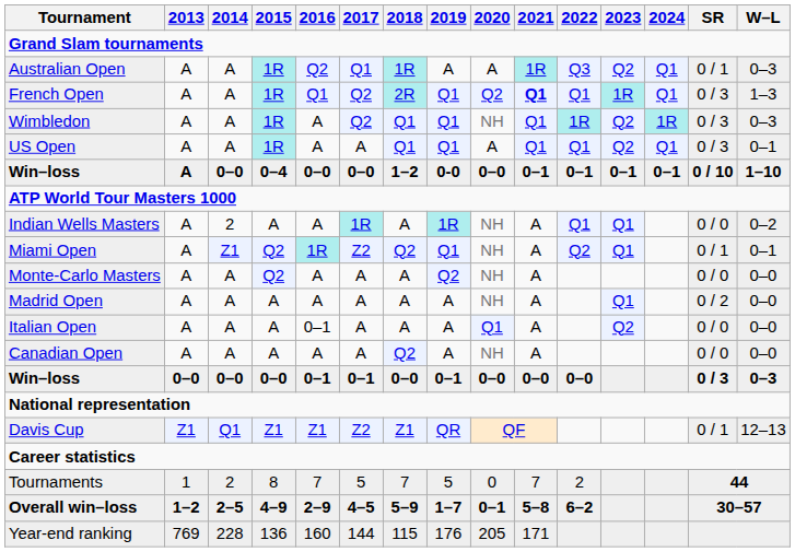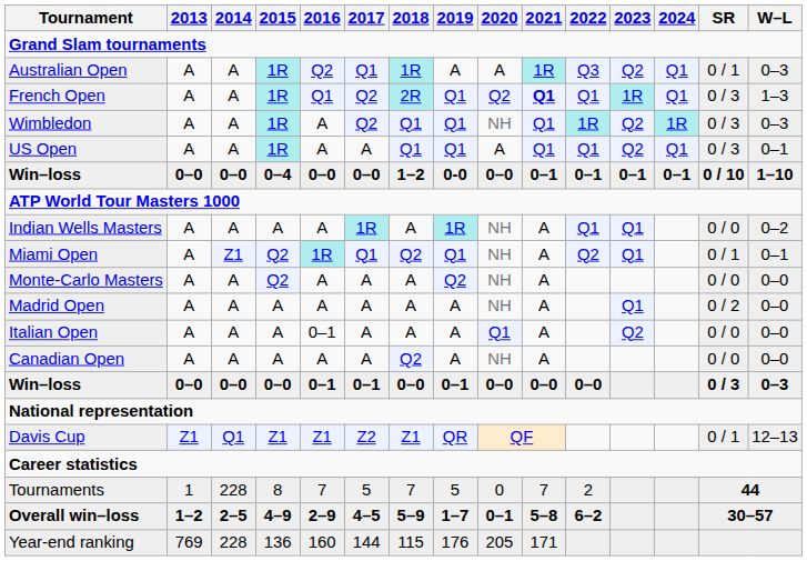 <table class=wikitable style=text-align:center>
 <tr>
 <th>Tournament</th>
 <th><a href='#'>2013</a></th>
 <th><a href='#'>2014</a></th>
 <th><a href='#'>2015</a></th>
 <th><a href='#'>2016</a></th>
 <th><a href='#'>2017</a></th>
 <th><a href='#'>2018</a></th>
 <th><a href='#'>2019</a></th>
 <th><a href='#'>2020</a></th>
 <th><a href='#'>2021</a></th>
 <th><a href='#'>2022</a></th>
 <th><a href='#'>2023</a></th>
 <th><a href='#'>2024</a></th>
 <th>SR</th>
 <th>W–L</th>
 </tr>
 <tr>
 <td colspan="15" align="left"><strong><a href='#'>Grand Slam tournaments</a></strong></td>
 </tr>
 <tr>
 <td align=left bgcolor=efefef><a href='#'>Australian Open</a></td>
 <td>A</td>
 <td>A</td>
 <td bgcolor=afeeee><a href='#'>1R</a></td>
 <td bgcolor=ecf2ff><a href='#'>Q2</a></td>
 <td bgcolor=ecf2ff><a href='#'>Q1</a></td>
 <td bgcolor=afeeee><a href='#'>1R</a></td>
 <td>A</td>
 <td>A</td>
 <td bgcolor=afeeee><a href='#'>1R</a></td>
 <td bgcolor=ecf2ff><a href='#'>Q3</a></td>
 <td bgcolor=ecf2ff><a href='#'>Q2</a></td>
 <td bgcolor=ecf2ff><a href='#'>Q1</a></td>
 <td bgcolor="efefef">0 / 1</td>
 <td bgcolor=efefef>0–3</td>
 </tr>
 <tr>
 <td align=left bgcolor=efefef><a href='#'>French Open</a></td>
 <td>A</td>
 <td>A</td>
 <td bgcolor=afeeee><a href='#'>1R</a></td>
 <td bgcolor=ecf2ff><a href='#'>Q1</a></td>
 <td bgcolor=ecf2ff><a href='#'>Q2</a></td>
 <td bgcolor=afeeee><a href='#'>2R</a></td>
 <td bgcolor=ecf2ff><a href='#'>Q1</a></td>
 <td bgcolor=ecf2ff><a href='#'>Q2</a></td>
 <td bgcolor=ecf2ff><strong><a href='#'>Q1</a></strong></td>
 <td bgcolor=ecf2ff><a href='#'>Q1</a></td>
 <td bgcolor=afeeee><a href='#'>1R</a></td>
 <td bgcolor=ecf2ff><a href='#'>Q1</a></td>
 <td bgcolor="efefef">0 / 3</td>
 <td bgcolor=efefef>1–3</td>
 </tr>
 <tr>
 <td align=left bgcolor=efefef><a href='#'>Wimbledon</a></td>
 <td>A</td>
 <td>A</td>
 <td bgcolor=afeeee><a href='#'>1R</a></td>
 <td>A</td>
 <td bgcolor=ecf2ff><a href='#'>Q2</a></td>
 <td bgcolor=ecf2ff><a href='#'>Q1</a></td>
 <td bgcolor=ecf2ff><a href='#'>Q1</a></td>
 <td style=color:#767676>NH</td>
 <td bgcolor=ecf2ff><a href='#'>Q1</a></td>
 <td bgcolor=afeeee><a href='#'>1R</a></td>
 <td bgcolor=ecf2ff><a href='#'>Q2</a></td>
 <td bgcolor=afeeee><a href='#'>1R</a></td>
 <td bgcolor="efefef">0 / 3</td>
 <td bgcolor=efefef>0–3</td>
 </tr>
 <tr>
 <td align=left bgcolor=efefef><a href='#'>US Open</a></td>
 <td>A</td>
 <td>A</td>
 <td bgcolor=afeeee><a href='#'>1R</a></td>
 <td>A</td>
 <td>A</td>
 <td bgcolor=ecf2ff><a href='#'>Q1</a></td>
 <td bgcolor=ecf2ff><a href='#'>Q1</a></td>
 <td>A</td>
 <td bgcolor=ecf2ff><a href='#'>Q1</a></td>
 <td bgcolor=ecf2ff><a href='#'>Q1</a></td>
 <td bgcolor=ecf2ff><a href='#'>Q2</a></td>
 <td bgcolor=ecf2ff><a href='#'>Q1</a></td>
 <td bgcolor="efefef">0 / 3</td>
 <td bgcolor=efefef>0–1</td>
 </tr>
 <tr style=font-weight:bold;background:#efefef>
 <td style=text-align:left>Win–loss</td>
-<td>A</td>
+<td>0–0</td>
 <td>0–0</td>
 <td>0–4</td>
 <td>0–0</td>
 <td>0–0</td>
 <td>1–2</td>
 <td>0-0</td>
 <td>0–0</td>
 <td>0–1</td>
 <td>0–1</td>
 <td>0–1</td>
 <td>0–1</td>
 <td>0 / 10</td>
 <td>1–10</td>
 </tr>
 <tr>
 <td colspan="15" align="left"><strong><a href='#'>ATP World Tour Masters 1000</a></strong></td>
 </tr>
 <tr>
 <td align=left bgcolor=efefef><a href='#'>Indian Wells Masters</a></td>
 <td>A</td>
-<td>2</td>
+<td>A</td>
 <td>A</td>
 <td>A</td>
 <td bgcolor=afeeee><a href='#'>1R</a></td>
 <td>A</td>
 <td bgcolor=afeeee><a href='#'>1R</a></td>
 <td style=color:#767676>NH</td>
 <td>A</td>
 <td bgcolor=ecf2ff><a href='#'>Q1</a></td>
 <td bgcolor=ecf2ff><a href='#'>Q1</a></td>
 <td></td>
 <td bgcolor="efefef">0 / 0</td>
 <td bgcolor=efefef>0–2</td>
 </tr>
 <tr>
 <td align=left bgcolor=efefef><a href='#'>Miami Open</a></td>
 <td>A</td>
 <td bgcolor=ecf2ff><a href='#'>Z1</a></td>
 <td bgcolor=ecf2ff><a href='#'>Q2</a></td>
 <td bgcolor=afeeee><a href='#'>1R</a></td>
-<td bgcolor=ecf2ff><a href='#'>Z2</a></td>
+<td bgcolor=ecf2ff><a href='#'>Q1</a></td>
 <td bgcolor=ecf2ff><a href='#'>Q2</a></td>
 <td bgcolor=ecf2ff><a href='#'>Q1</a></td>
 <td style=color:#767676>NH</td>
 <td>A</td>
 <td bgcolor=ecf2ff><a href='#'>Q2</a></td>
 <td bgcolor=ecf2ff><a href='#'>Q1</a></td>
 <td></td>
 <td bgcolor="efefef">0 / 1</td>
 <td bgcolor=efefef>0–1</td>
 </tr>
 <tr>
 <td align=left bgcolor=efefef><a href='#'>Monte-Carlo Masters</a></td>
 <td>A</td>
 <td>A</td>
 <td bgcolor=ecf2ff><a href='#'>Q2</a></td>
 <td>A</td>
 <td>A</td>
 <td>A</td>
 <td bgcolor=ecf2ff><a href='#'>Q2</a></td>
 <td style=color:#767676>NH</td>
 <td>A</td>
 <td></td>
 <td></td>
 <td></td>
 <td bgcolor="efefef">0 / 0</td>
 <td bgcolor=efefef>0–0</td>
 </tr>
 <tr>
 <td align=left bgcolor=efefef><a href='#'>Madrid Open</a></td>
 <td>A</td>
 <td>A</td>
 <td>A</td>
 <td>A</td>
 <td>A</td>
 <td>A</td>
 <td>A</td>
 <td style=color:#767676>NH</td>
 <td>A</td>
 <td></td>
 <td bgcolor=ecf2ff><a href='#'>Q1</a></td>
 <td></td>
 <td bgcolor="efefef">0 / 2</td>
 <td bgcolor=efefef>0–0</td>
 </tr>
 <tr>
 <td align=left bgcolor=efefef><a href='#'>Italian Open</a></td>
 <td>A</td>
 <td>A</td>
 <td>A</td>
 <td>0–1</td>
 <td>A</td>
 <td>A</td>
 <td>A</td>
 <td bgcolor=ecf2ff><a href='#'>Q1</a></td>
 <td>A</td>
 <td></td>
 <td bgcolor=ecf2ff><a href='#'>Q2</a></td>
 <td></td>
 <td bgcolor="efefef">0 / 0</td>
 <td bgcolor=efefef>0–0</td>
 </tr>
 <tr>
 <td align=left bgcolor=efefef><a href='#'>Canadian Open</a></td>
 <td>A</td>
 <td>A</td>
 <td>A</td>
 <td>A</td>
 <td>A</td>
 <td bgcolor=ecf2ff><a href='#'>Q2</a></td>
 <td>A</td>
 <td style=color:#767676>NH</td>
 <td>A</td>
 <td></td>
 <td></td>
 <td></td>
 <td bgcolor="efefef">0 / 0</td>
 <td bgcolor=efefef>0–0</td>
 </tr>
 <tr style=font-weight:bold;background:#efefef>
 <td style=text-align:left>Win–loss</td>
 <td>0–0</td>
 <td>0–0</td>
 <td>0–0</td>
 <td>0–1</td>
 <td>0–1</td>
 <td>0–0</td>
 <td>0–1</td>
 <td>0–0</td>
 <td>0–0</td>
 <td>0–0</td>
 <td></td>
 <td></td>
 <td>0 / 3</td>
 <td>0–3</td>
 </tr>
 <tr>
 <td colspan="15" align="left"><strong>National representation</strong></td>
 </tr>
 <tr>
 <td align=left bgcolor=efefef><a href='#'>Davis Cup</a></td>
 <td bgcolor=ecf2ff><a href='#'>Z1</a></td>
 <td bgcolor=ecf2ff><a href='#'>Q1</a></td>
 <td bgcolor=ecf2ff><a href='#'>Z1</a></td>
 <td bgcolor=ecf2ff><a href='#'>Z1</a></td>
 <td bgcolor=ecf2ff><a href='#'>Z2</a></td>
 <td bgcolor=ecf2ff><a href='#'>Z1</a></td>
 <td bgcolor=ecf2ff><a href='#'>QR</a></td>
 <td colspan=2 bgcolor=ffebcd><a href='#'>QF</a></td>
 <td></td>
 <td></td>
 <td></td>
 <td bgcolor="efefef">0 / 1</td>
 <td bgcolor=efefef>12–13</td>
 </tr>
 <tr>
 <td colspan="15" align="left"><strong>Career statistics</strong></td>
 </tr>
 <tr bgcolor=efefef>
 <td align=left>Tournaments</td>
 <td>1</td>
-<td>2</td>
+<td>228</td>
 <td>8</td>
 <td>7</td>
 <td>5</td>
 <td>7</td>
 <td>5</td>
 <td>0</td>
 <td>7</td>
 <td>2</td>
 <td></td>
 <td></td>
 <td colspan="2"><strong>44</strong></td>
 </tr>
 <tr style=font-weight:bold;background:#efefef>
 <td style=text-align:left>Overall win–loss</td>
 <td>1–2</td>
 <td>2–5</td>
 <td>4–9</td>
 <td>2–9</td>
 <td>4–5</td>
 <td>5–9</td>
 <td>1–7</td>
 <td>0–1</td>
 <td>5–8</td>
 <td>6–2</td>
 <td></td>
 <td></td>
 <td colspan="2">30–57</td>
 </tr>
 <tr bgcolor=efefef>
 <td align=left>Year-end ranking</td>
 <td>769</td>
 <td>228</td>
 <td>136</td>
 <td>160</td>
 <td>144</td>
 <td>115</td>
 <td>176</td>
 <td>205</td>
 <td>171</td>
 <td></td>
 <td></td>
 <td></td>
 <td colspan="2"><strong></strong></td>
 </tr>
 </table>
